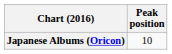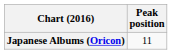 <table class="wikitable plainrowheaders" border="1">
 <tr>
 <th>Chart (2016)</th>
 <th>Peak<br>position</th>
 </tr>
 <tr>
 <th scope="row">Japanese Albums (<a href='#'>Oricon</a>)</th>
-<td style="text-align:center;">10</td>
+<td style="text-align:center;">11</td>
 </tr>
 </table>
